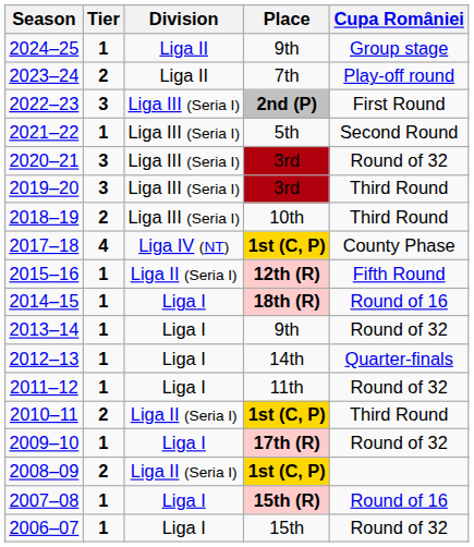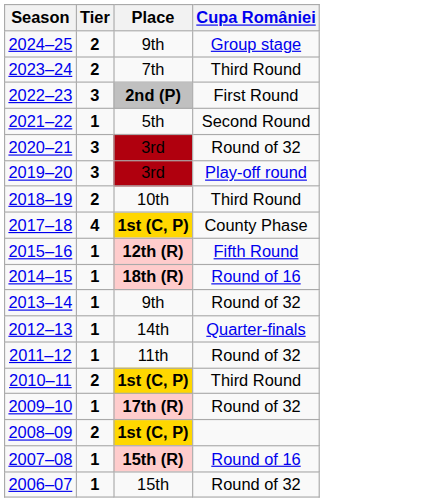 <table class="wikitable" style="text-align:center; font-size:90%">
 <tr>
 <th>Season</th>
 <th>Tier</th>
-<th>Division</th>
 <th>Place</th>
 <th><a href='#'>Cupa României</a></th>
 </tr>
 <tr>
 <td><a href='#'>2024–25</a></td>
-<td><strong>1</strong></td>
-<td><a href='#'>Liga II</a></td>
+<td><strong>2</strong></td>
 <td>9th</td>
 <td><a href='#'>Group stage</a></td>
 </tr>
 <tr>
 <td><a href='#'>2023–24</a></td>
 <td><strong>2</strong></td>
-<td>Liga II</td>
 <td>7th</td>
-<td><a href='#'>Play-off round</a></td>
+<td>Third Round</td>
 </tr>
 <tr>
 <td><a href='#'>2022–23</a></td>
 <td><strong>3</strong></td>
-<td><a href='#'>Liga III</a> <small>(Seria I)</small></td>
 <td align=center bgcolor=silver><strong>2nd (P)</strong></td>
 <td>First Round</td>
 </tr>
 <tr>
 <td><a href='#'>2021–22</a></td>
 <td><strong>1</strong></td>
-<td>Liga III <small>(Seria I)</small></td>
 <td>5th</td>
 <td>Second Round</td>
 </tr>
 <tr>
 <td><a href='#'>2020–21</a></td>
 <td><strong>3</strong></td>
-<td>Liga III <small>(Seria I)</small></td>
 <td align=center bgcolor=bronze>3rd</td>
 <td>Round of 32</td>
 </tr>
 <tr>
 <td><a href='#'>2019–20</a></td>
 <td><strong>3</strong></td>
-<td>Liga III <small>(Seria I)</small></td>
 <td align=center bgcolor=bronze>3rd</td>
-<td>Third Round</td>
+<td><a href='#'>Play-off round</a></td>
 </tr>
 <tr>
 <td><a href='#'>2018–19</a></td>
 <td><strong>2</strong></td>
-<td>Liga III <small>(Seria I)</small></td>
 <td>10th</td>
 <td>Third Round</td>
 </tr>
 <tr>
 <td><a href='#'>2017–18</a></td>
 <td><strong>4</strong></td>
-<td><a href='#'>Liga IV</a> <small>(<a href='#'>NT</a>)</small></td>
 <td align=center bgcolor=gold><strong>1st</strong> <strong>(C, P)</strong></td>
 <td>County Phase</td>
 </tr>
 <tr>
 <td><a href='#'>2015–16</a></td>
 <td><strong>1</strong></td>
-<td><a href='#'>Liga II</a> <small>(Seria I)</small></td>
 <td align=center bgcolor=#FFCCCC><strong>12th</strong> <strong>(R)</strong></td>
 <td><a href='#'>Fifth Round</a></td>
 </tr>
 <tr>
 <td><a href='#'>2014–15</a></td>
 <td><strong>1</strong></td>
-<td><a href='#'>Liga I</a></td>
 <td align=center bgcolor=#FFCCCC><strong>18th (R)</strong></td>
 <td><a href='#'>Round of 16</a></td>
 </tr>
 <tr>
 <td><a href='#'>2013–14</a></td>
 <td><strong>1</strong></td>
-<td>Liga I</td>
 <td>9th</td>
 <td>Round of 32</td>
 </tr>
 <tr>
 <td><a href='#'>2012–13</a></td>
 <td><strong>1</strong></td>
-<td>Liga I</td>
 <td>14th</td>
 <td><a href='#'>Quarter-finals</a></td>
 </tr>
 <tr>
 <td><a href='#'>2011–12</a></td>
 <td><strong>1</strong></td>
-<td>Liga I</td>
 <td>11th</td>
 <td>Round of 32</td>
 </tr>
 <tr>
 <td><a href='#'>2010–11</a></td>
 <td><strong>2</strong></td>
-<td><a href='#'>Liga II</a> <small>(Seria I)</small></td>
 <td align=center bgcolor=gold><strong>1st (C, P)</strong></td>
 <td>Third Round</td>
 </tr>
 <tr>
 <td><a href='#'>2009–10</a></td>
 <td><strong>1</strong></td>
-<td><a href='#'>Liga I</a></td>
 <td align=center bgcolor=#FFCCCC><strong>17th (R)</strong></td>
 <td>Round of 32</td>
 </tr>
 <tr>
 <td><a href='#'>2008–09</a></td>
 <td><strong>2</strong></td>
-<td><a href='#'>Liga II</a> <small>(Seria I)</small></td>
 <td align=center bgcolor=gold><strong>1st (C, P)</strong></td>
 <td></td>
 </tr>
 <tr>
 <td><a href='#'>2007–08</a></td>
 <td><strong>1</strong></td>
-<td><a href='#'>Liga I</a></td>
 <td align=center bgcolor=#FFCCCC><strong>15th (R)</strong></td>
 <td><a href='#'>Round of 16</a></td>
 </tr>
 <tr>
 <td><a href='#'>2006–07</a></td>
 <td><strong>1</strong></td>
-<td>Liga I</td>
 <td>15th</td>
 <td>Round of 32</td>
 </tr>
 </table>
